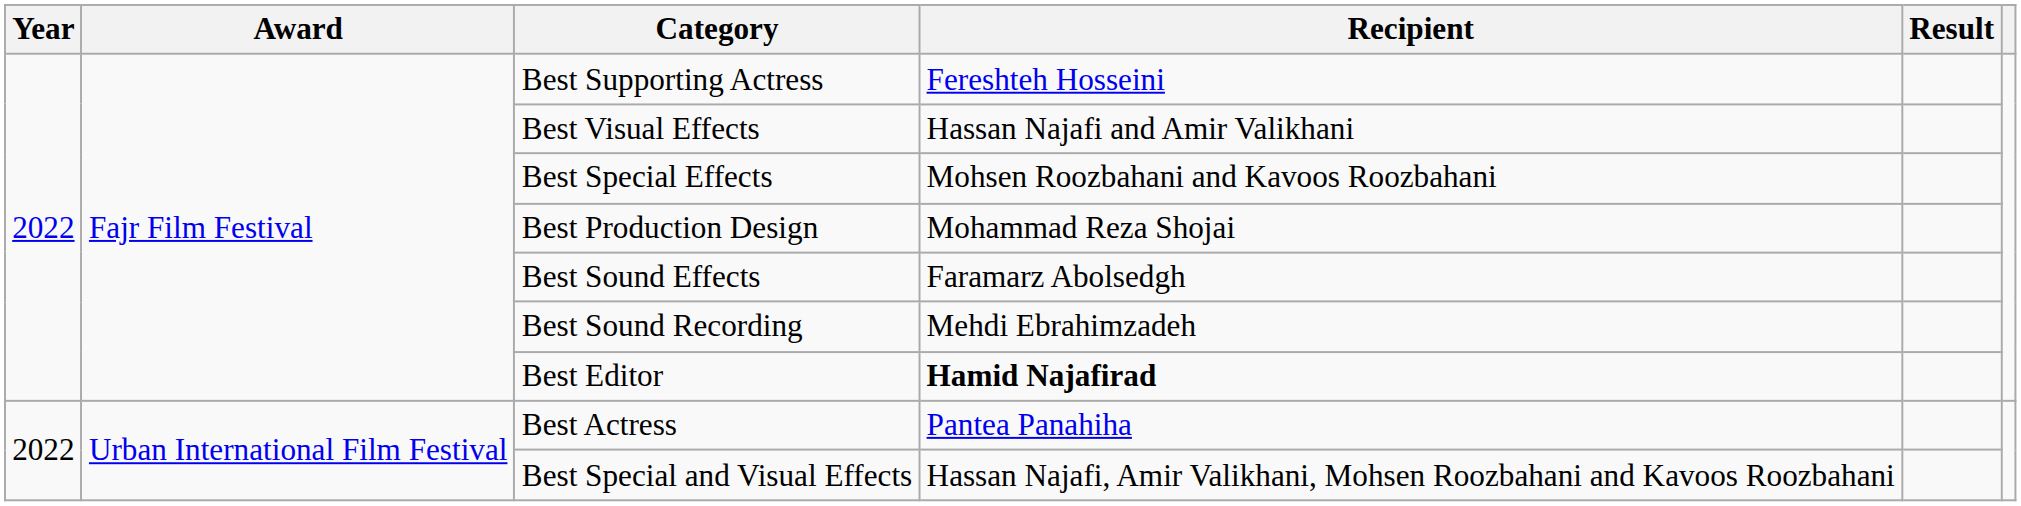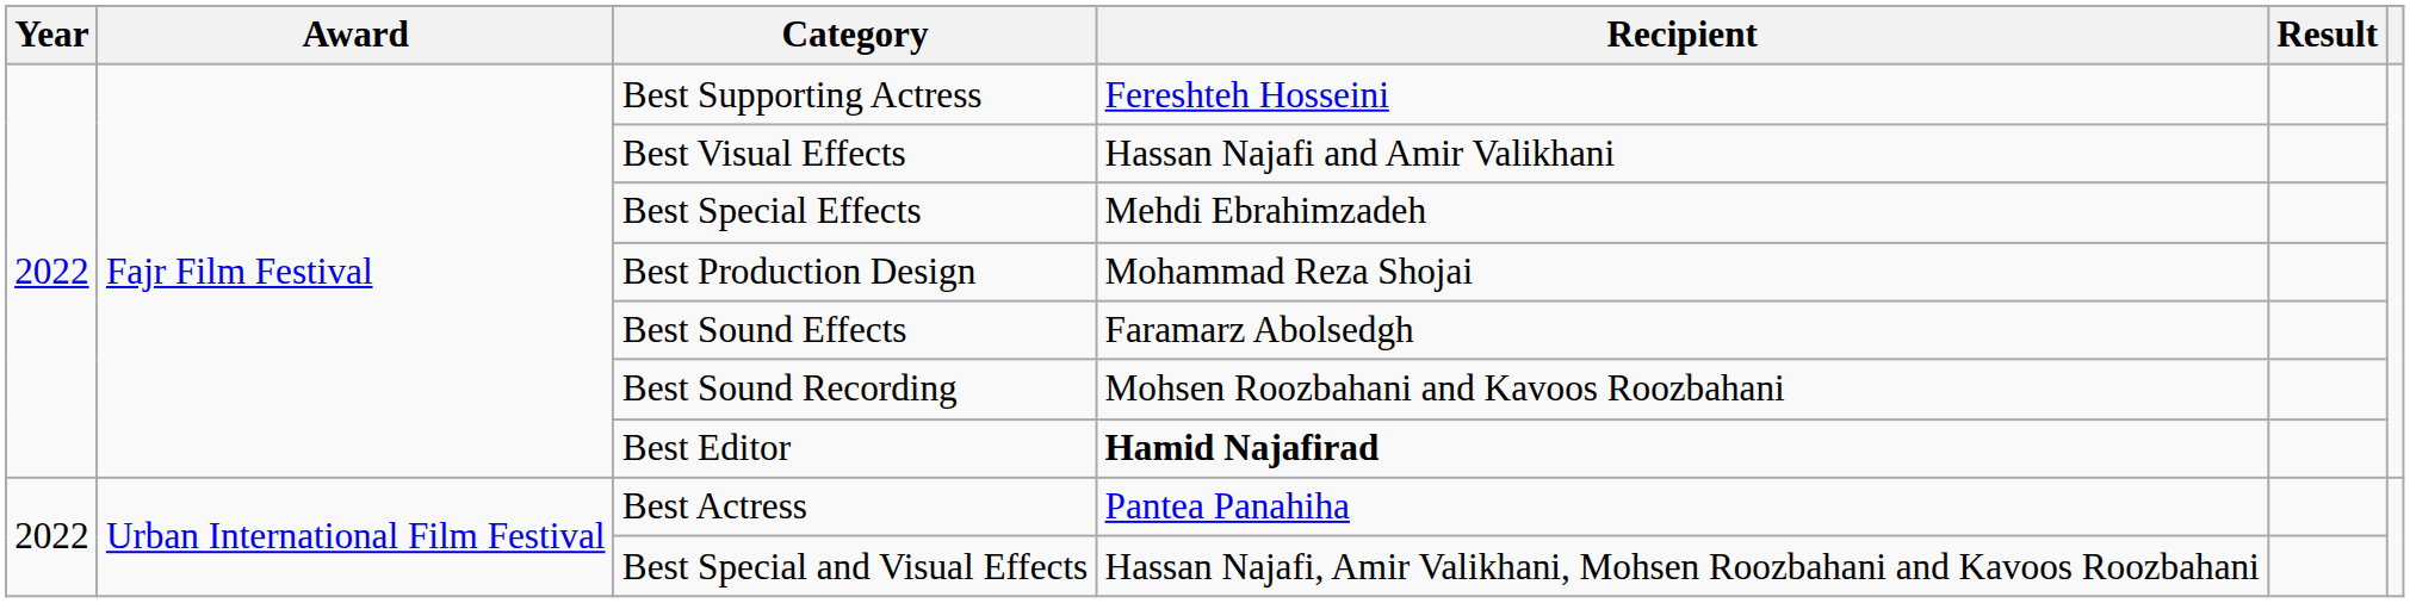 <table class="wikitable sortable">
 <tr>
 <th>Year</th>
 <th>Award</th>
 <th>Category</th>
 <th>Recipient</th>
 <th>Result</th>
 <th></th>
 </tr>
 <tr>
 <td rowspan="7"><a href='#'>2022</a></td>
 <td rowspan="7"><a href='#'>Fajr Film Festival</a></td>
 <td>Best Supporting Actress</td>
 <td><a href='#'>Fereshteh Hosseini</a></td>
 <td></td>
 <td rowspan="7"></td>
 </tr>
 <tr>
 <td>Best Visual Effects</td>
 <td>Hassan Najafi and Amir Valikhani</td>
 <td></td>
 </tr>
 <tr>
 <td>Best Special Effects</td>
-<td>Mohsen Roozbahani and Kavoos Roozbahani</td>
+<td>Mehdi Ebrahimzadeh</td>
 <td></td>
 </tr>
 <tr>
 <td>Best Production Design</td>
 <td>Mohammad Reza Shojai</td>
 <td></td>
 </tr>
 <tr>
 <td>Best Sound Effects</td>
 <td>Faramarz Abolsedgh</td>
 <td></td>
 </tr>
 <tr>
 <td>Best Sound Recording</td>
-<td>Mehdi Ebrahimzadeh</td>
+<td>Mohsen Roozbahani and Kavoos Roozbahani</td>
 <td></td>
 </tr>
 <tr>
 <td>Best Editor</td>
 <td><strong>Hamid Najafirad</strong></td>
 <td></td>
 </tr>
 <tr>
 <td rowspan="2">2022</td>
 <td rowspan="2"><a href='#'>Urban International Film Festival</a></td>
 <td>Best Actress</td>
 <td><a href='#'>Pantea Panahiha</a></td>
 <td></td>
 <td rowspan="2"></td>
 </tr>
 <tr>
 <td>Best Special and Visual Effects</td>
 <td>Hassan Najafi, Amir Valikhani, Mohsen Roozbahani and Kavoos Roozbahani</td>
 <td></td>
 </tr>
 </table>
